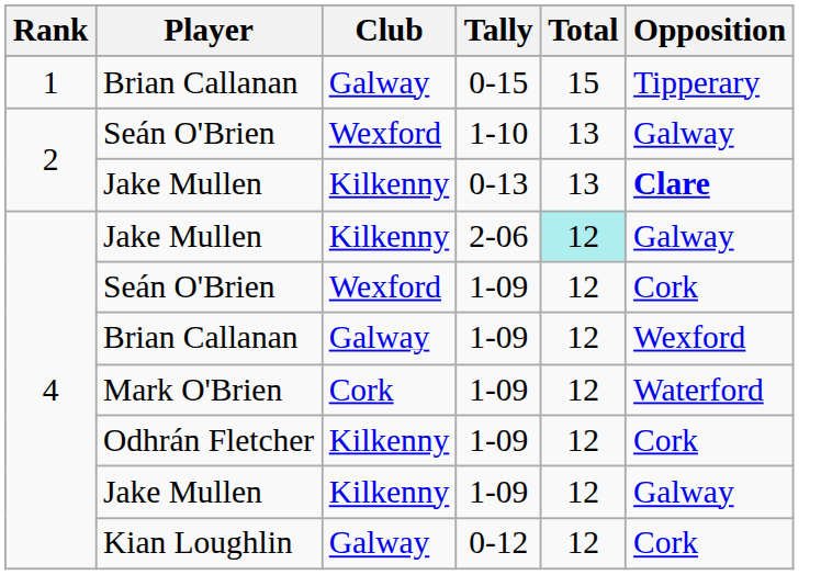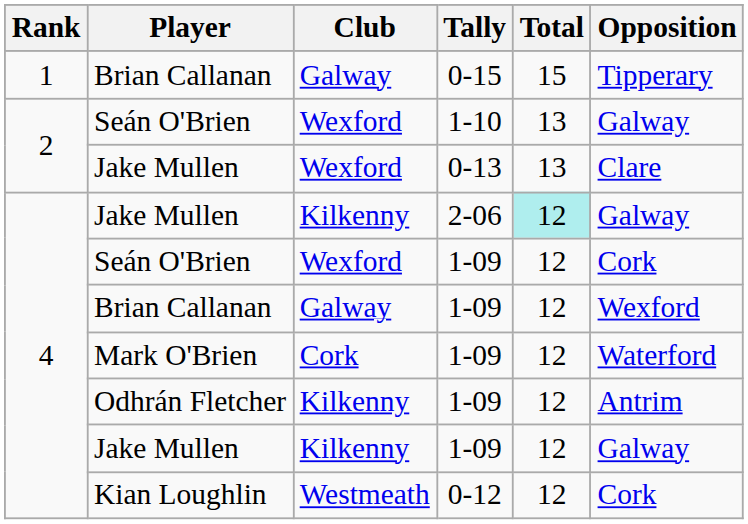 <table class="wikitable">
 <tr>
 <th>Rank</th>
 <th>Player</th>
 <th>Club</th>
 <th>Tally</th>
 <th>Total</th>
 <th>Opposition</th>
 </tr>
 <tr>
 <td rowspan="1" style="text-align:center;">1</td>
 <td>Brian Callanan</td>
 <td><a href='#'>Galway</a></td>
 <td align=center>0-15</td>
 <td align=center>15</td>
 <td><a href='#'>Tipperary</a></td>
 </tr>
 <tr>
 <td rowspan="2" style="text-align:center;">2</td>
 <td>Seán O'Brien</td>
 <td><a href='#'>Wexford</a></td>
 <td align=center>1-10</td>
 <td align=center>13</td>
 <td><a href='#'>Galway</a></td>
 </tr>
 <tr>
 <td>Jake Mullen</td>
-<td><a href='#'>Kilkenny</a></td>
+<td><a href='#'>Wexford</a></td>
 <td align=center>0-13</td>
 <td align=center>13</td>
-<td><strong><a href='#'>Clare</a></strong></td>
+<td><a href='#'>Clare</a></td>
 </tr>
 <tr>
 <td rowspan="7" style="text-align:center;">4</td>
 <td>Jake Mullen</td>
 <td><a href='#'>Kilkenny</a></td>
 <td align=center>2-06</td>
 <td align=center style="background: paleturquoise;">12</td>
 <td><a href='#'>Galway</a></td>
 </tr>
 <tr>
 <td>Seán O'Brien</td>
 <td><a href='#'>Wexford</a></td>
 <td align=center>1-09</td>
 <td align=center>12</td>
 <td><a href='#'>Cork</a></td>
 </tr>
 <tr>
 <td>Brian Callanan</td>
 <td><a href='#'>Galway</a></td>
 <td align=center>1-09</td>
 <td align=center>12</td>
 <td><a href='#'>Wexford</a></td>
 </tr>
 <tr>
 <td>Mark O'Brien</td>
 <td><a href='#'>Cork</a></td>
 <td align=center>1-09</td>
 <td align=center>12</td>
 <td><a href='#'>Waterford</a></td>
 </tr>
 <tr>
 <td>Odhrán Fletcher</td>
 <td><a href='#'>Kilkenny</a></td>
 <td align=center>1-09</td>
 <td align=center>12</td>
-<td><a href='#'>Cork</a></td>
+<td><a href='#'>Antrim</a></td>
 </tr>
 <tr>
 <td>Jake Mullen</td>
 <td><a href='#'>Kilkenny</a></td>
 <td align=center>1-09</td>
 <td align=center>12</td>
 <td><a href='#'>Galway</a></td>
 </tr>
 <tr>
 <td>Kian Loughlin</td>
-<td><a href='#'>Galway</a></td>
+<td><a href='#'>Westmeath</a></td>
 <td align=center>0-12</td>
 <td align=center>12</td>
 <td><a href='#'>Cork</a></td>
 </tr>
 </table>
